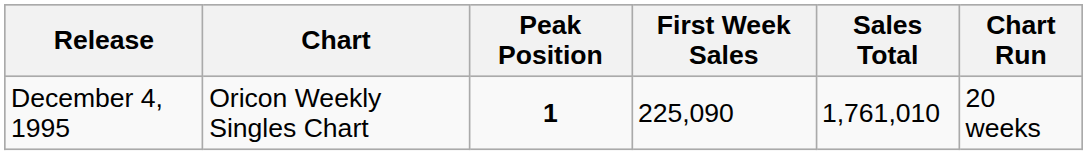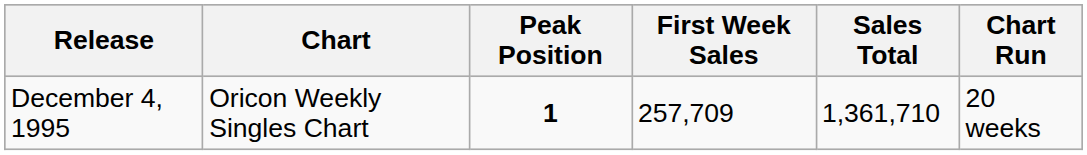 <table class="wikitable" width="650px">
 <tr>
 <th>Release</th>
 <th>Chart</th>
 <th>Peak Position</th>
 <th>First Week Sales</th>
 <th>Sales Total</th>
 <th>Chart Run</th>
 </tr>
 <tr>
 <td>December 4, 1995</td>
 <td>Oricon Weekly Singles Chart</td>
 <td align="center"><strong>1</strong></td>
-<td>225,090</td>
-<td>1,761,010</td>
+<td>257,709</td>
+<td>1,361,710</td>
 <td>20 weeks</td>
 </tr>
 </table>
